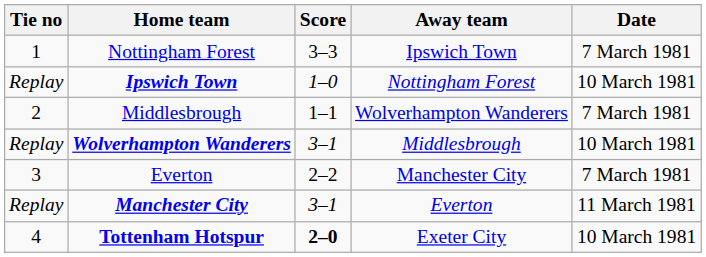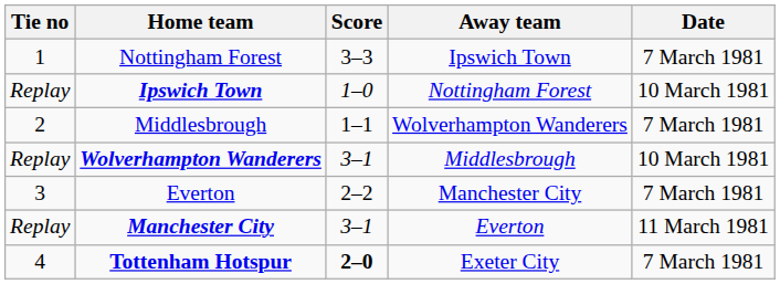 <table class="wikitable" style="text-align: center">
 <tr>
 <th>Tie no</th>
 <th>Home team</th>
 <th>Score</th>
 <th>Away team</th>
 <th>Date</th>
 </tr>
 <tr>
 <td>1</td>
 <td><a href='#'>Nottingham Forest</a></td>
 <td>3–3</td>
 <td><a href='#'>Ipswich Town</a></td>
 <td>7 March 1981</td>
 </tr>
 <tr>
 <td><em>Replay</em></td>
 <td><strong><em><a href='#'>Ipswich Town</a></em></strong></td>
 <td><em>1–0</em></td>
 <td><em><a href='#'>Nottingham Forest</a></em></td>
 <td>10 March 1981</td>
 </tr>
 <tr>
 <td>2</td>
 <td><a href='#'>Middlesbrough</a></td>
 <td>1–1</td>
 <td><a href='#'>Wolverhampton Wanderers</a></td>
 <td>7 March 1981</td>
 </tr>
 <tr>
 <td><em>Replay</em></td>
 <td><strong><em><a href='#'>Wolverhampton Wanderers</a></em></strong></td>
 <td><em>3–1</em></td>
 <td><em><a href='#'>Middlesbrough</a></em></td>
 <td>10 March 1981</td>
 </tr>
 <tr>
 <td>3</td>
 <td><a href='#'>Everton</a></td>
 <td>2–2</td>
 <td><a href='#'>Manchester City</a></td>
 <td>7 March 1981</td>
 </tr>
 <tr>
 <td><em>Replay</em></td>
 <td><strong><em><a href='#'>Manchester City</a></em></strong></td>
 <td><em>3–1</em></td>
 <td><em><a href='#'>Everton</a></em></td>
 <td>11 March 1981</td>
 </tr>
 <tr>
 <td>4</td>
 <td><strong><a href='#'>Tottenham Hotspur</a></strong></td>
 <td><strong>2–0</strong></td>
 <td><a href='#'>Exeter City</a></td>
-<td>10 March 1981</td>
+<td>7 March 1981</td>
 </tr>
 </table>
